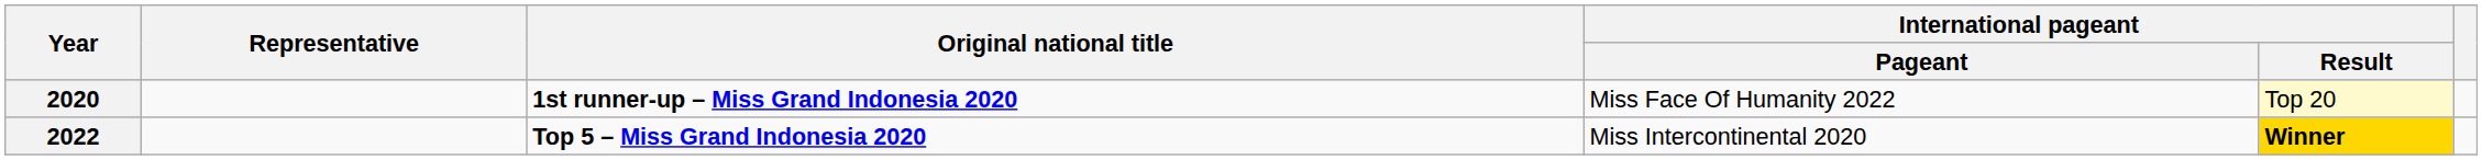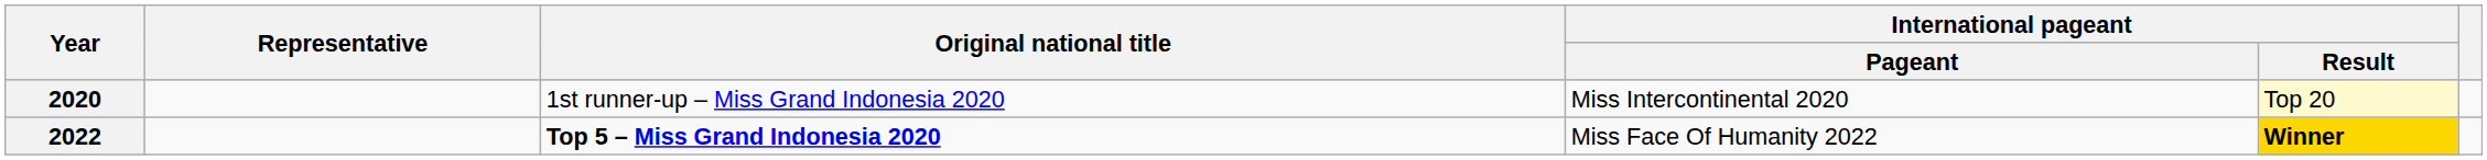 <table class="wikitable defaultcenter col2left" style="font-size:95%; width:100%;">
 <tr>
 <th rowspan=2>Year</th>
 <th rowspan=2>Representative</th>
 <th rowspan=2>Original national title</th>
 <th colspan=2>International pageant</th>
 <th rowspan=2></th>
 </tr>
 <tr>
 <th>Pageant</th>
 <th>Result</th>
 </tr>
 <tr>
 <th>2020</th>
 <td></td>
-<td><strong>1st runner-up – <a href='#'>Miss Grand Indonesia 2020</a></strong></td>
-<td>Miss Face Of Humanity 2022</td>
+<td>1st runner-up – <a href='#'>Miss Grand Indonesia 2020</a></td>
+<td>Miss Intercontinental 2020</td>
 <td bgcolor=#FFFACD>Top 20</td>
 <td></td>
 </tr>
 <tr>
 <th>2022</th>
 <td></td>
 <td><strong>Top 5 – <a href='#'>Miss Grand Indonesia 2020</a></strong></td>
-<td>Miss Intercontinental 2020</td>
+<td>Miss Face Of Humanity 2022</td>
 <td bgcolor=gold><strong>Winner</strong></td>
 <td></td>
 </tr>
 </table>
